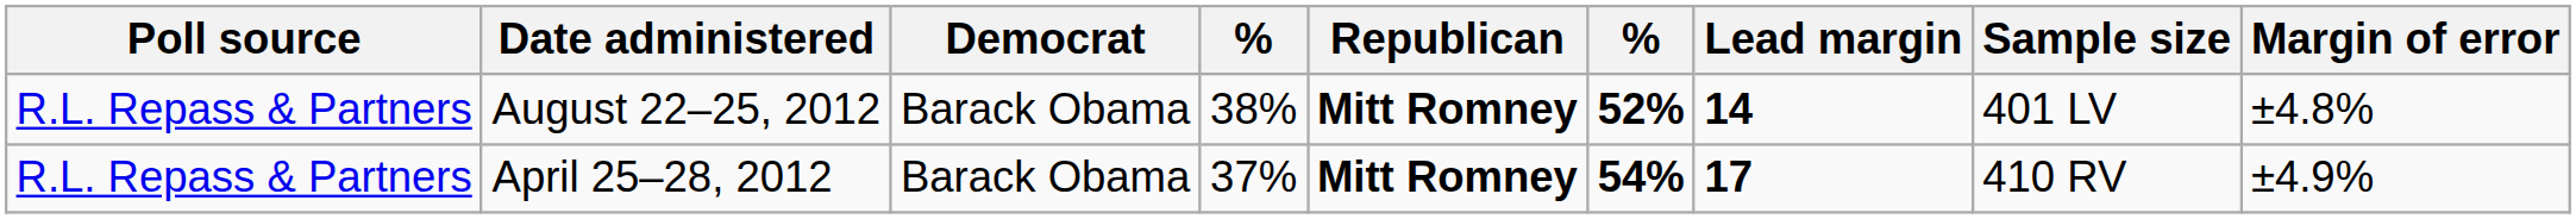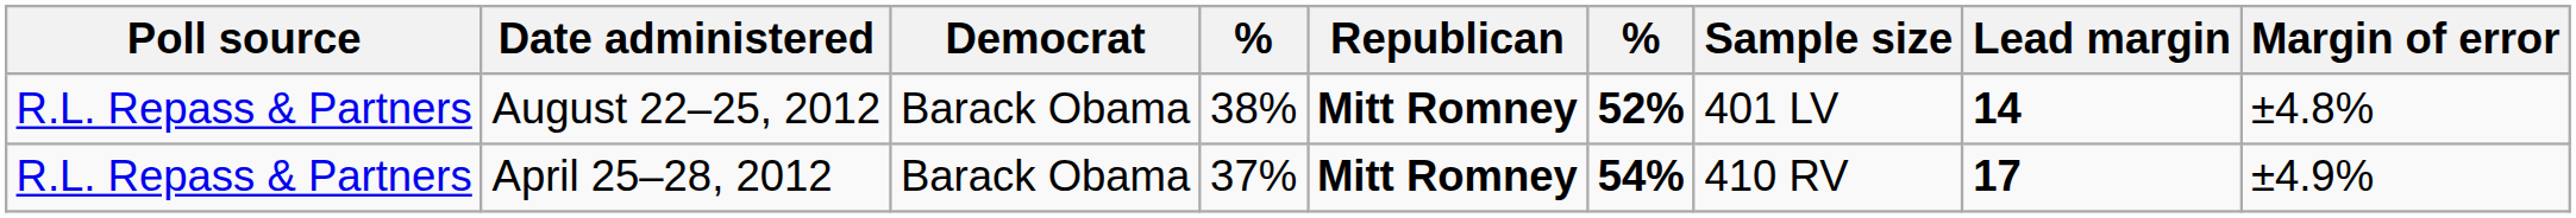 <table class="wikitable">
 <tr valign=bottom>
 <th>Poll source</th>
 <th>Date administered</th>
 <th>Democrat</th>
 <th>%</th>
 <th>Republican</th>
 <th>%</th>
+<th>Sample size</th>
 <th>Lead margin</th>
-<th>Sample size</th>
 <th>Margin of error</th>
 </tr>
 <tr>
 <td><a href='#'>R.L. Repass & Partners</a></td>
 <td>August 22–25, 2012</td>
 <td>Barack Obama</td>
 <td>38%</td>
 <td><strong>Mitt Romney</strong></td>
 <td><strong>52%</strong></td>
+<td>401 LV</td>
 <td><strong>14</strong></td>
-<td>401 LV</td>
 <td>±4.8%</td>
 </tr>
 <tr>
 <td><a href='#'>R.L. Repass & Partners</a></td>
 <td>April 25–28, 2012</td>
 <td>Barack Obama</td>
 <td>37%</td>
 <td><strong>Mitt Romney</strong></td>
 <td><strong>54%</strong></td>
+<td>410 RV</td>
 <td><strong>17</strong></td>
-<td>410 RV</td>
 <td>±4.9%</td>
 </tr>
 </table>
